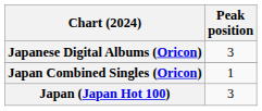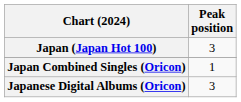 <table class="wikitable sortable plainrowheaders" style="text-align:center">
 <tr>
 <th scope="col">Chart (2024)</th>
 <th scope="col">Peak<br>position</th>
 </tr>
 <tr>
-<th scope="row">Japanese Digital Albums (<a href='#'>Oricon</a>)</th>
+<th scope="row">Japan (<a href='#'>Japan Hot 100</a>)</th>
 <td>3</td>
 </tr>
 <tr>
 </tr>
 <tr>
 <th scope="row">Japan Combined Singles (<a href='#'>Oricon</a>)</th>
 <td>1</td>
 </tr>
 <tr>
-<th scope="row">Japan (<a href='#'>Japan Hot 100</a>)</th>
+<th scope="row">Japanese Digital Albums (<a href='#'>Oricon</a>)</th>
 <td>3</td>
 </tr>
 </table>
